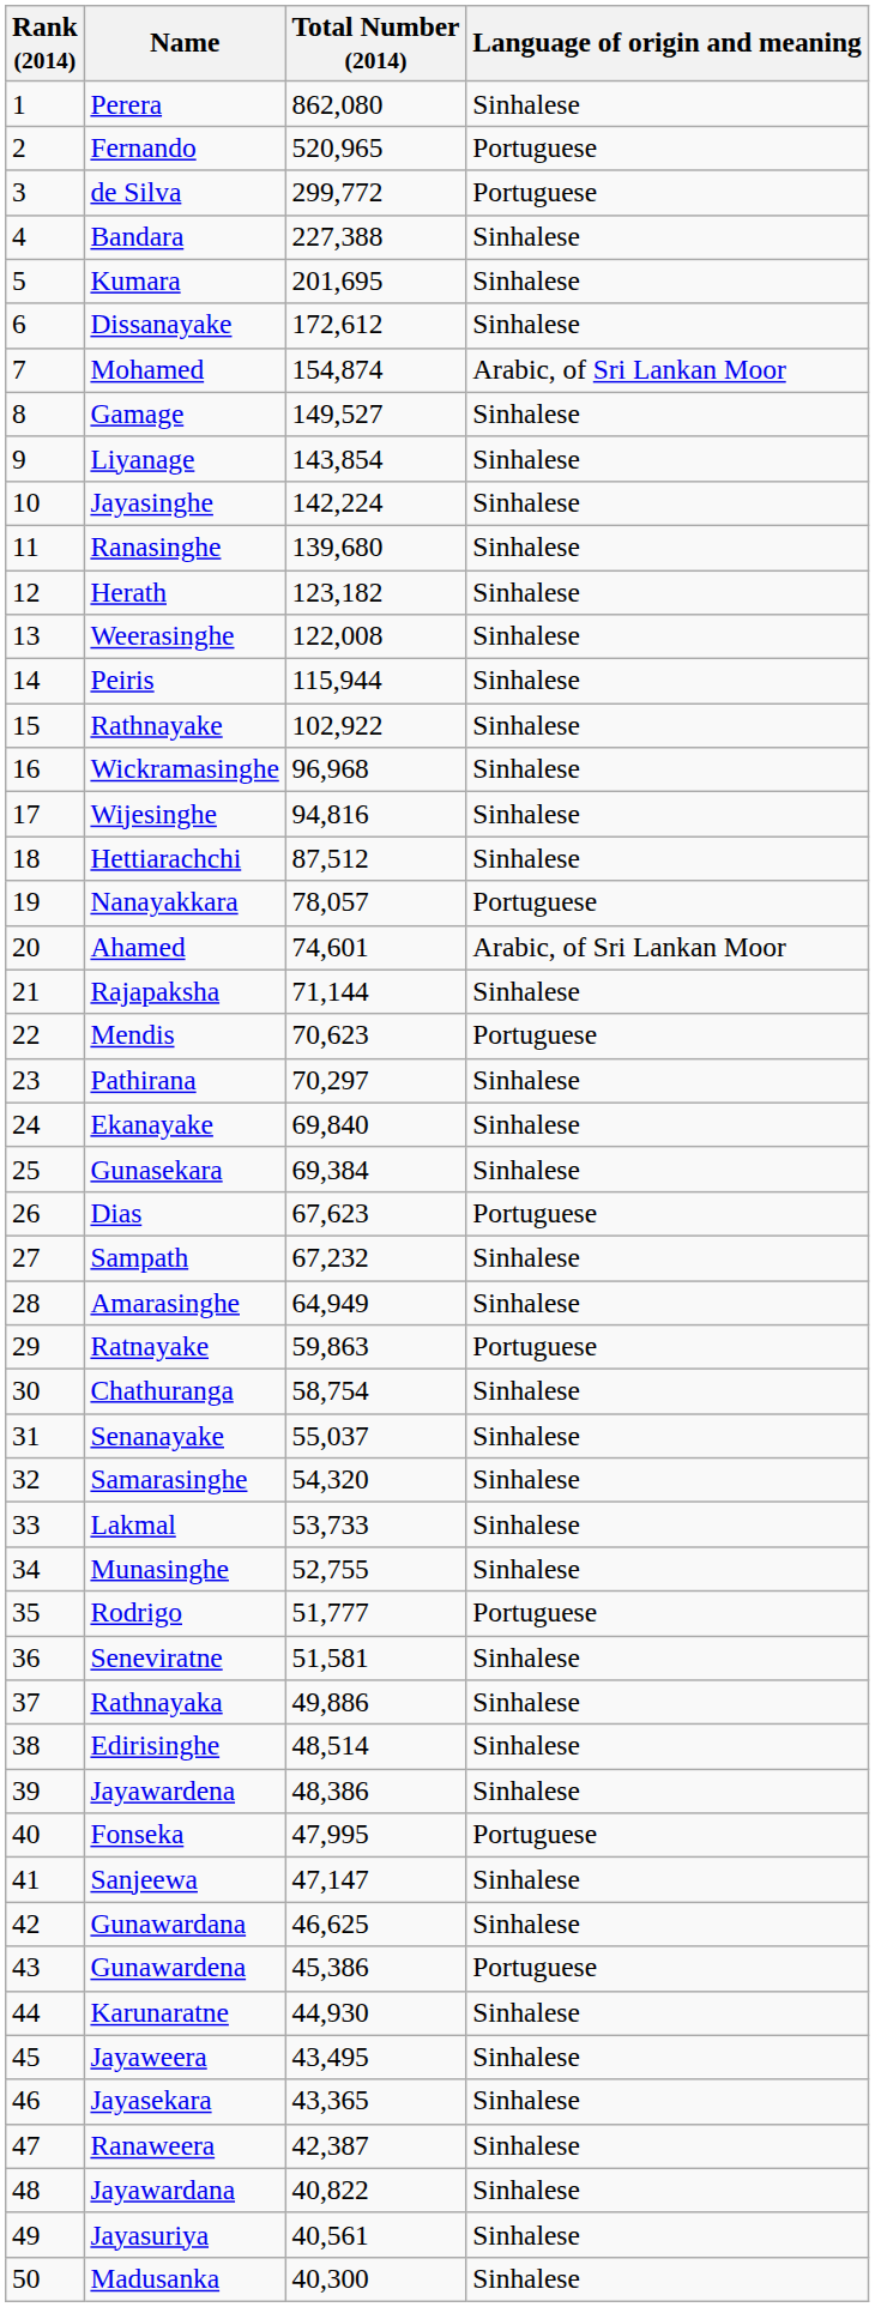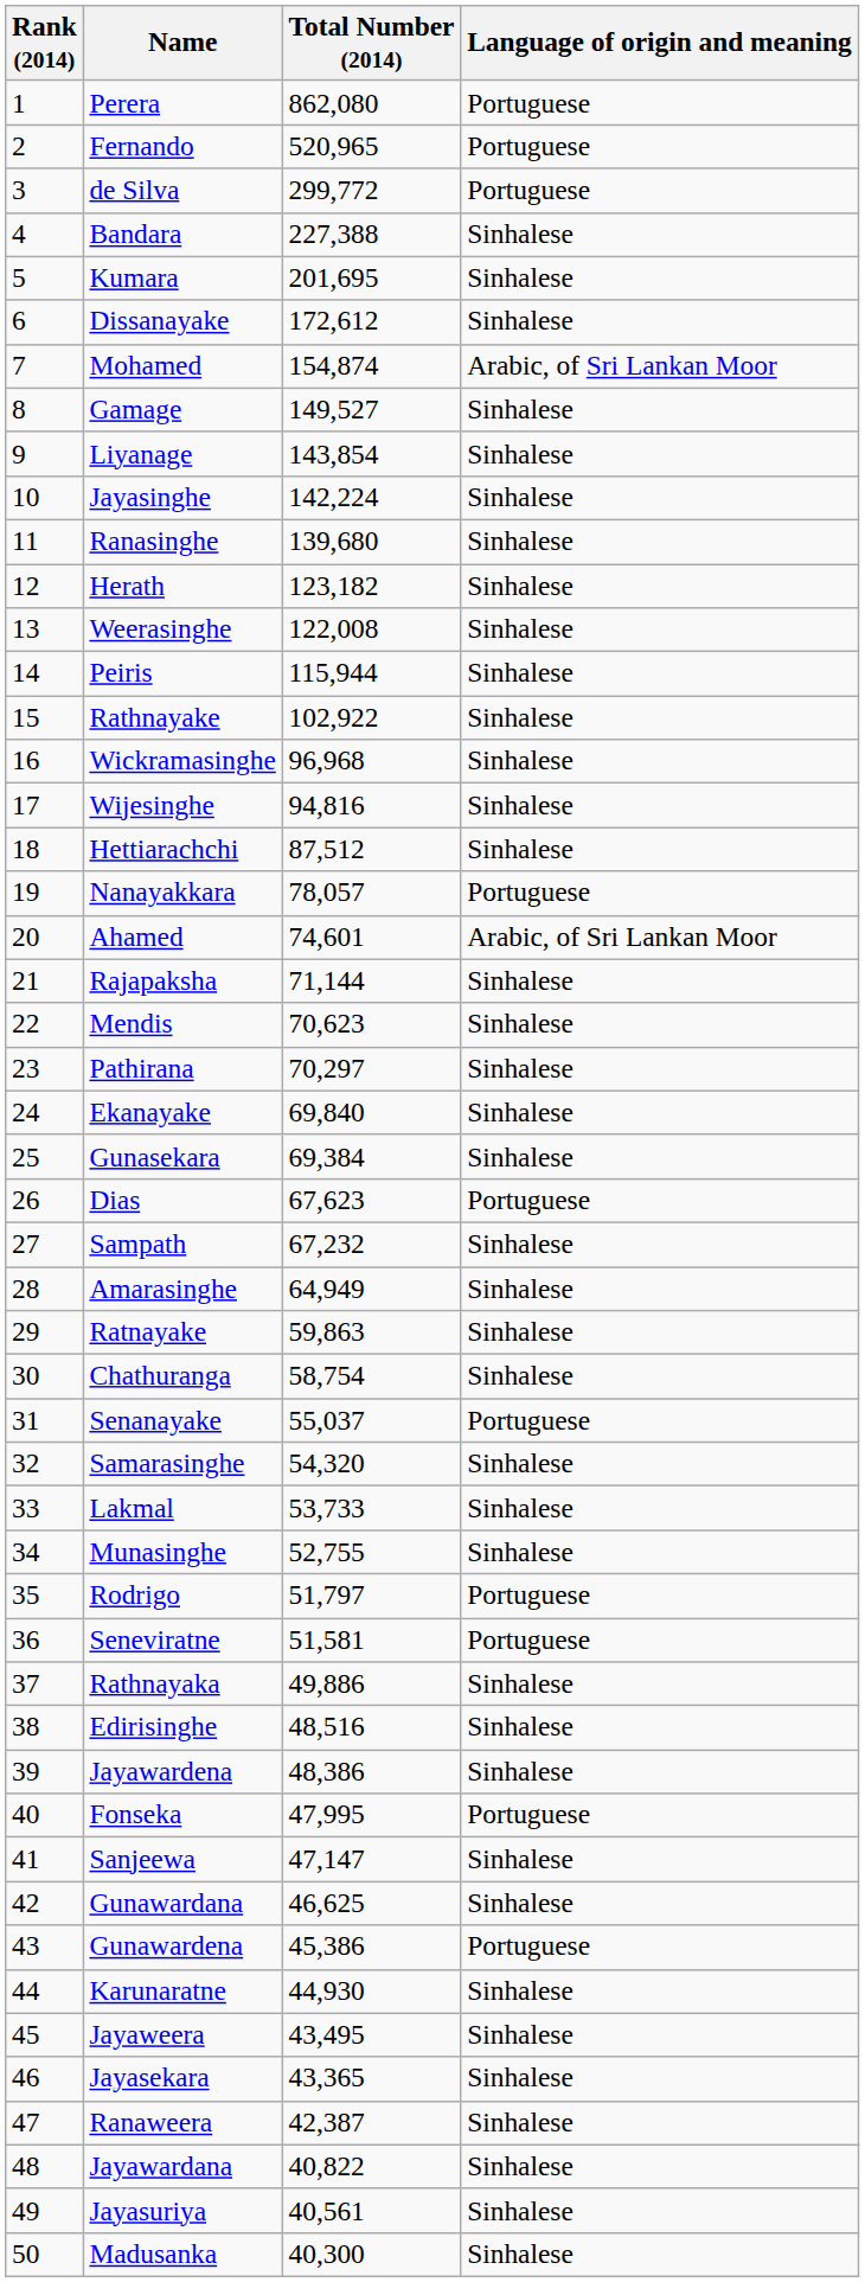 <table class="wikitable">
 <tr>
 <th>Rank<br><small>(2014)</small></th>
 <th>Name</th>
 <th>Total Number<br><small>(2014)</small></th>
 <th>Language of origin and meaning</th>
 </tr>
 <tr>
 <td>1</td>
 <td><a href='#'>Perera</a></td>
 <td>862,080</td>
-<td>Sinhalese</td>
+<td>Portuguese</td>
 </tr>
 <tr>
 <td>2</td>
 <td><a href='#'>Fernando</a></td>
 <td>520,965</td>
 <td>Portuguese</td>
 </tr>
 <tr>
 <td>3</td>
 <td><a href='#'>de Silva</a></td>
 <td>299,772</td>
 <td>Portuguese</td>
 </tr>
 <tr>
 <td>4</td>
 <td><a href='#'>Bandara</a></td>
 <td>227,388</td>
 <td>Sinhalese</td>
 </tr>
 <tr>
 <td>5</td>
 <td><a href='#'>Kumara</a></td>
 <td>201,695</td>
 <td>Sinhalese</td>
 </tr>
 <tr>
 <td>6</td>
 <td><a href='#'>Dissanayake</a></td>
 <td>172,612</td>
 <td>Sinhalese</td>
 </tr>
 <tr>
 <td>7</td>
 <td><a href='#'>Mohamed</a></td>
 <td>154,874</td>
 <td>Arabic, of <a href='#'>Sri Lankan Moor</a></td>
 </tr>
 <tr>
 <td>8</td>
 <td><a href='#'>Gamage</a></td>
 <td>149,527</td>
 <td>Sinhalese</td>
 </tr>
 <tr>
 <td>9</td>
 <td><a href='#'>Liyanage</a></td>
 <td>143,854</td>
 <td>Sinhalese</td>
 </tr>
 <tr>
 <td>10</td>
 <td><a href='#'>Jayasinghe</a></td>
 <td>142,224</td>
 <td>Sinhalese</td>
 </tr>
 <tr>
 <td>11</td>
 <td><a href='#'>Ranasinghe</a></td>
 <td>139,680</td>
 <td>Sinhalese</td>
 </tr>
 <tr>
 <td>12</td>
 <td><a href='#'>Herath</a></td>
 <td>123,182</td>
 <td>Sinhalese</td>
 </tr>
 <tr>
 <td>13</td>
 <td><a href='#'>Weerasinghe</a></td>
 <td>122,008</td>
 <td>Sinhalese</td>
 </tr>
 <tr>
 <td>14</td>
 <td><a href='#'>Peiris</a></td>
 <td>115,944</td>
 <td>Sinhalese</td>
 </tr>
 <tr>
 <td>15</td>
 <td><a href='#'>Rathnayake</a></td>
 <td>102,922</td>
 <td>Sinhalese</td>
 </tr>
 <tr>
 <td>16</td>
 <td><a href='#'>Wickramasinghe</a></td>
 <td>96,968</td>
 <td>Sinhalese</td>
 </tr>
 <tr>
 <td>17</td>
 <td><a href='#'>Wijesinghe</a></td>
 <td>94,816</td>
 <td>Sinhalese</td>
 </tr>
 <tr>
 <td>18</td>
 <td><a href='#'>Hettiarachchi</a></td>
 <td>87,512</td>
 <td>Sinhalese</td>
 </tr>
 <tr>
 <td>19</td>
 <td><a href='#'>Nanayakkara</a></td>
 <td>78,057</td>
 <td>Portuguese</td>
 </tr>
 <tr>
 <td>20</td>
 <td><a href='#'>Ahamed</a></td>
 <td>74,601</td>
 <td>Arabic, of Sri Lankan Moor</td>
 </tr>
 <tr>
 <td>21</td>
 <td><a href='#'>Rajapaksha</a></td>
 <td>71,144</td>
 <td>Sinhalese</td>
 </tr>
 <tr>
 <td>22</td>
 <td><a href='#'>Mendis</a></td>
 <td>70,623</td>
-<td>Portuguese</td>
+<td>Sinhalese</td>
 </tr>
 <tr>
 <td>23</td>
 <td><a href='#'>Pathirana</a></td>
 <td>70,297</td>
 <td>Sinhalese</td>
 </tr>
 <tr>
 <td>24</td>
 <td><a href='#'>Ekanayake</a></td>
 <td>69,840</td>
 <td>Sinhalese</td>
 </tr>
 <tr>
 <td>25</td>
 <td><a href='#'>Gunasekara</a></td>
 <td>69,384</td>
 <td>Sinhalese</td>
 </tr>
 <tr>
 <td>26</td>
 <td><a href='#'>Dias</a></td>
 <td>67,623</td>
 <td>Portuguese</td>
 </tr>
 <tr>
 <td>27</td>
 <td><a href='#'>Sampath</a></td>
 <td>67,232</td>
 <td>Sinhalese</td>
 </tr>
 <tr>
 <td>28</td>
 <td><a href='#'>Amarasinghe</a></td>
 <td>64,949</td>
 <td>Sinhalese</td>
 </tr>
 <tr>
 <td>29</td>
 <td><a href='#'>Ratnayake</a></td>
 <td>59,863</td>
-<td>Portuguese</td>
+<td>Sinhalese</td>
 </tr>
 <tr>
 <td>30</td>
 <td><a href='#'>Chathuranga</a></td>
 <td>58,754</td>
 <td>Sinhalese</td>
 </tr>
 <tr>
 <td>31</td>
 <td><a href='#'>Senanayake</a></td>
 <td>55,037</td>
-<td>Sinhalese</td>
+<td>Portuguese</td>
 </tr>
 <tr>
 <td>32</td>
 <td><a href='#'>Samarasinghe</a></td>
 <td>54,320</td>
 <td>Sinhalese</td>
 </tr>
 <tr>
 <td>33</td>
 <td><a href='#'>Lakmal</a></td>
 <td>53,733</td>
 <td>Sinhalese</td>
 </tr>
 <tr>
 <td>34</td>
 <td><a href='#'>Munasinghe</a></td>
 <td>52,755</td>
 <td>Sinhalese</td>
 </tr>
 <tr>
 <td>35</td>
 <td><a href='#'>Rodrigo</a></td>
-<td>51,777</td>
+<td>51,797</td>
 <td>Portuguese</td>
 </tr>
 <tr>
 <td>36</td>
 <td><a href='#'>Seneviratne</a></td>
 <td>51,581</td>
-<td>Sinhalese</td>
+<td>Portuguese</td>
 </tr>
 <tr>
 <td>37</td>
 <td><a href='#'>Rathnayaka</a></td>
 <td>49,886</td>
 <td>Sinhalese</td>
 </tr>
 <tr>
 <td>38</td>
 <td><a href='#'>Edirisinghe</a></td>
-<td>48,514</td>
+<td>48,516</td>
 <td>Sinhalese</td>
 </tr>
 <tr>
 <td>39</td>
 <td><a href='#'>Jayawardena</a></td>
 <td>48,386</td>
 <td>Sinhalese</td>
 </tr>
 <tr>
 <td>40</td>
 <td><a href='#'>Fonseka</a></td>
 <td>47,995</td>
 <td>Portuguese</td>
 </tr>
 <tr>
 <td>41</td>
 <td><a href='#'>Sanjeewa</a></td>
 <td>47,147</td>
 <td>Sinhalese</td>
 </tr>
 <tr>
 <td>42</td>
 <td><a href='#'>Gunawardana</a></td>
 <td>46,625</td>
 <td>Sinhalese</td>
 </tr>
 <tr>
 <td>43</td>
 <td><a href='#'>Gunawardena</a></td>
 <td>45,386</td>
 <td>Portuguese</td>
 </tr>
 <tr>
 <td>44</td>
 <td><a href='#'>Karunaratne</a></td>
 <td>44,930</td>
 <td>Sinhalese</td>
 </tr>
 <tr>
 <td>45</td>
 <td><a href='#'>Jayaweera</a></td>
 <td>43,495</td>
 <td>Sinhalese</td>
 </tr>
 <tr>
 <td>46</td>
 <td><a href='#'>Jayasekara</a></td>
 <td>43,365</td>
 <td>Sinhalese</td>
 </tr>
 <tr>
 <td>47</td>
 <td><a href='#'>Ranaweera</a></td>
 <td>42,387</td>
 <td>Sinhalese</td>
 </tr>
 <tr>
 <td>48</td>
 <td><a href='#'>Jayawardana</a></td>
 <td>40,822</td>
 <td>Sinhalese</td>
 </tr>
 <tr>
 <td>49</td>
 <td><a href='#'>Jayasuriya</a></td>
 <td>40,561</td>
 <td>Sinhalese</td>
 </tr>
 <tr>
 <td>50</td>
 <td><a href='#'>Madusanka</a></td>
 <td>40,300</td>
 <td>Sinhalese</td>
 </tr>
 </table>
